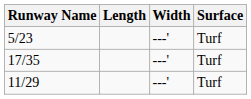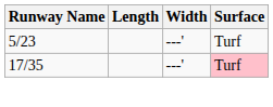 <table class="wikitable">
 <tr>
 <th>Runway Name</th>
 <th>Length</th>
 <th>Width</th>
 <th>Surface</th>
 </tr>
 <tr>
 <td>5/23</td>
 <td></td>
 <td>---'</td>
 <td>Turf</td>
 </tr>
 <tr>
 <td>17/35</td>
 <td></td>
 <td>---'</td>
-<td>Turf</td>
-</tr>
-<tr>
-<td>11/29</td>
-<td></td>
-<td>---'</td>
-<td>Turf</td>
+<td style="background: pink;">Turf</td>
 </tr>
 </table>
